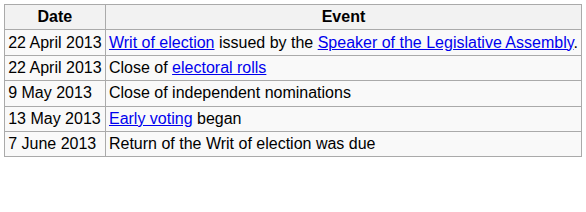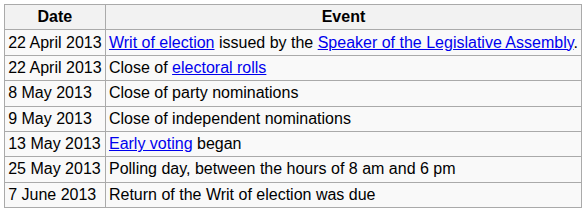 <table class="wikitable">
 <tr>
 <th>Date</th>
 <th>Event</th>
 </tr>
 <tr>
 <td>22 April 2013</td>
 <td><a href='#'>Writ of election</a> issued by the <a href='#'>Speaker of the Legislative Assembly</a>.</td>
 </tr>
 <tr>
 <td>22 April 2013</td>
 <td>Close of <a href='#'>electoral rolls</a></td>
 </tr>
 <tr>
+<td>8 May 2013</td>
+<td>Close of party nominations</td>
+</tr>
+<tr>
 <td>9 May 2013</td>
 <td>Close of independent nominations</td>
 </tr>
 <tr>
 <td>13 May 2013</td>
 <td><a href='#'>Early voting</a> began</td>
 </tr>
 <tr>
+<td>25 May 2013</td>
+<td>Polling day, between the hours of 8 am and 6 pm</td>
+</tr>
+<tr>
 <td>7 June 2013</td>
 <td>Return of the Writ of election was due</td>
 </tr>
 </table>
